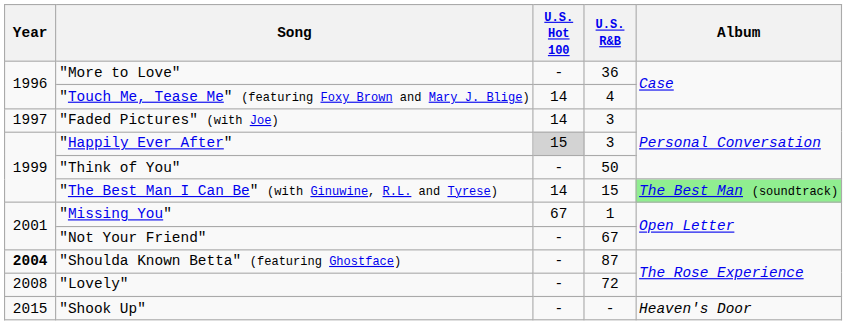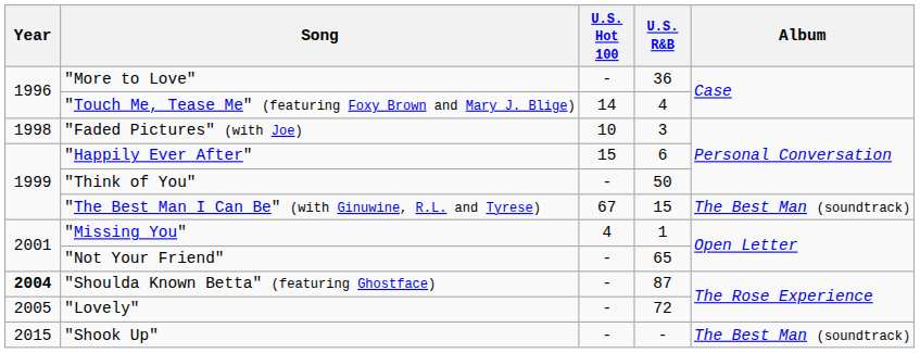 <table class="wikitable">
 <tr>
 <th style="text-align:center; width:40px;">Year</th>
 <th style="text-align:center;">Song</th>
 <th style="text-align:center; width:40px;"><small><a href='#'>U.S. Hot 100</a></small></th>
 <th style="text-align:center; width:40px;"><small><a href='#'>U.S. R&B</a></small></th>
 <th style="text-align:center;">Album</th>
 </tr>
 <tr>
 <td style="text-align:center;" rowspan="2">1996</td>
 <td style="text-align:left; vertical-align:top;">"More to Love"</td>
 <td style="text-align:center; vertical-align:top;">-</td>
 <td style="text-align:center; vertical-align:top;">36</td>
 <td style="text-align:left;" rowspan="2"><em><a href='#'>Case</a></em></td>
 </tr>
 <tr>
 <td style="text-align:left; vertical-align:top;">"<a href='#'>Touch Me, Tease Me</a>" <small>(featuring <a href='#'>Foxy Brown</a> and <a href='#'>Mary J. Blige</a>)</small></td>
 <td style="text-align:center; vertical-align:top;">14</td>
 <td style="text-align:center; vertical-align:top;">4</td>
 </tr>
 <tr>
-<td style="text-align:center; vertical-align:top;">1997</td>
+<td style="text-align:center; vertical-align:top;">1998</td>
 <td style="text-align:left; vertical-align:top;">"Faded Pictures" <small>(with <a href='#'>Joe</a>)</small></td>
-<td style="text-align:center; vertical-align:top;">14</td>
+<td style="text-align:center; vertical-align:top;">10</td>
 <td style="text-align:center; vertical-align:top;">3</td>
 <td style="text-align:left;" rowspan="3"><em><a href='#'>Personal Conversation</a></em></td>
 </tr>
 <tr>
 <td style="text-align:center;" rowspan="3">1999</td>
 <td style="text-align:left; vertical-align:top;">"<a href='#'>Happily Ever After</a>"</td>
-<td style="background: lightgrey; text-align:center; vertical-align:top;">15</td>
-<td style="text-align:center; vertical-align:top;">3</td>
+<td style="text-align:center; vertical-align:top;">15</td>
+<td style="text-align:center; vertical-align:top;">6</td>
 </tr>
 <tr style="vertical-align:top;">
 <td style="text-align:left; ">"Think of You"</td>
 <td style="text-align:center; ">-</td>
 <td style="text-align:center; ">50</td>
 </tr>
 <tr>
 <td style="text-align:left; vertical-align:top;">"<a href='#'>The Best Man I Can Be</a>" <small>(with <a href='#'>Ginuwine</a>, <a href='#'>R.L.</a> and <a href='#'>Tyrese</a>)</small></td>
-<td style="text-align:center; vertical-align:top;">14</td>
+<td style="text-align:center; vertical-align:top;">67</td>
 <td style="text-align:center; vertical-align:top;">15</td>
-<td align="left" style="background: lightgreen;"><em><a href='#'>The Best Man</a></em> <small>(soundtrack)</small></td>
+<td align="left"><em><a href='#'>The Best Man</a></em> <small>(soundtrack)</small></td>
 </tr>
 <tr>
 <td style="text-align:center;" rowspan="2">2001</td>
 <td style="text-align:left; vertical-align:top;">"<a href='#'>Missing You</a>"</td>
-<td style="text-align:center; vertical-align:top;">67</td>
+<td style="text-align:center; vertical-align:top;">4</td>
 <td style="text-align:center; vertical-align:top;">1</td>
 <td style="text-align:left;" rowspan="2"><em><a href='#'>Open Letter</a></em></td>
 </tr>
 <tr style="vertical-align:top;">
 <td style="text-align:left; ">"Not Your Friend"</td>
 <td style="text-align:center; ">-</td>
-<td style="text-align:center; ">67</td>
+<td style="text-align:center; ">65</td>
 </tr>
 <tr>
 <td style="text-align:center;"><strong>2004</strong></td>
 <td style="text-align:left; vertical-align:top;">"Shoulda Known Betta" <small>(featuring <a href='#'>Ghostface</a>)</small></td>
 <td style="text-align:center; vertical-align:top;">-</td>
 <td style="text-align:center; vertical-align:top;">87</td>
 <td style="text-align:left;" rowspan="2"><em><a href='#'>The Rose Experience</a></em></td>
 </tr>
 <tr>
-<td style="text-align:center;">2008</td>
+<td style="text-align:center;">2005</td>
 <td style="text-align:left; vertical-align:top;">"Lovely"</td>
 <td style="text-align:center; vertical-align:top;">-</td>
 <td style="text-align:center; vertical-align:top;">72</td>
 </tr>
 <tr>
 <td style="text-align:center;">2015</td>
 <td style="text-align:left; vertical-align:top;">"Shook Up"</td>
 <td style="text-align:center; vertical-align:top;">-</td>
 <td style="text-align:center; vertical-align:top;">-</td>
-<td style="text-align:left;"><em>Heaven's Door</em></td>
+<td align="left"><em><a href='#'>The Best Man</a></em> <small>(soundtrack)</small></td>
 </tr>
 </table>
